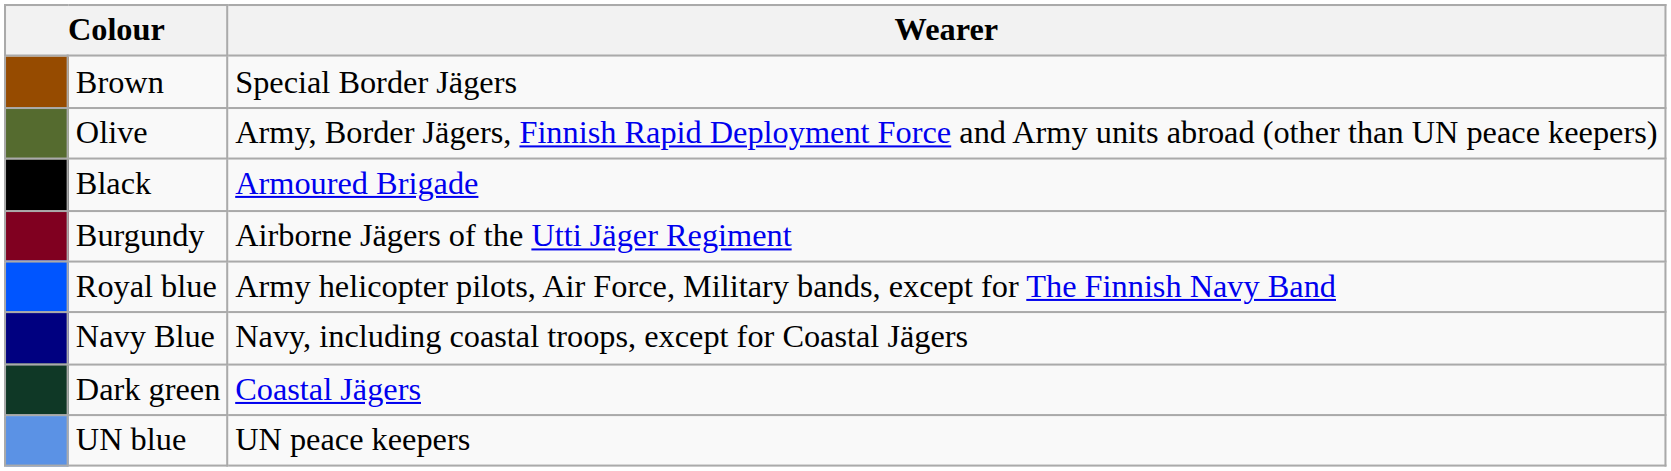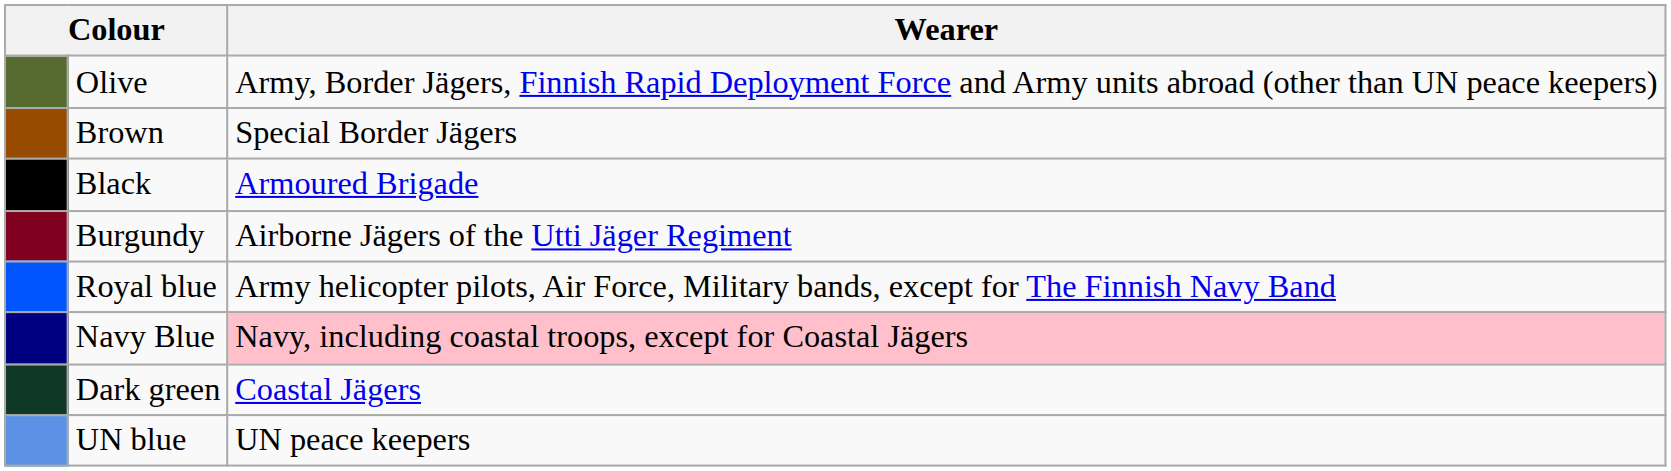 <table class="wikitable">
 <tr>
 <th colspan="2">Colour</th>
 <th>Wearer</th>
 </tr>
 <tr>
+<td style="background:#556B2F;"></td>
+<td>Olive</td>
+<td>Army, Border Jägers, <a href='#'>Finnish Rapid Deployment Force</a> and Army units abroad (other than UN peace keepers)</td>
+</tr>
+<tr>
 <td style="background:#964B00;">      </td>
 <td>Brown</td>
 <td>Special Border Jägers</td>
-</tr>
-<tr>
-<td style="background:#556B2F;"></td>
-<td>Olive</td>
-<td>Army, Border Jägers, <a href='#'>Finnish Rapid Deployment Force</a> and Army units abroad (other than UN peace keepers)</td>
 </tr>
 <tr>
 <td style="background:#000;"></td>
 <td>Black</td>
 <td><a href='#'>Armoured Brigade</a></td>
 </tr>
 <tr>
 <td style="background:#800020;"></td>
 <td>Burgundy</td>
 <td>Airborne Jägers of the <a href='#'>Utti Jäger Regiment</a></td>
 </tr>
 <tr>
 <td style="background:#0055ff;"></td>
 <td>Royal blue</td>
 <td>Army helicopter pilots, Air Force, Military bands, except for <a href='#'>The Finnish Navy Band</a></td>
 </tr>
 <tr>
 <td style="background:navy;"></td>
 <td>Navy Blue</td>
-<td>Navy, including coastal troops, except for Coastal Jägers</td>
+<td style="background: pink;">Navy, including coastal troops, except for Coastal Jägers</td>
 </tr>
 <tr>
 <td style="background:#0f3826;"></td>
 <td>Dark green</td>
 <td><a href='#'>Coastal Jägers</a></td>
 </tr>
 <tr>
 <td style="background:#5B92E5;"></td>
 <td>UN blue</td>
 <td>UN peace keepers</td>
 </tr>
 </table>
